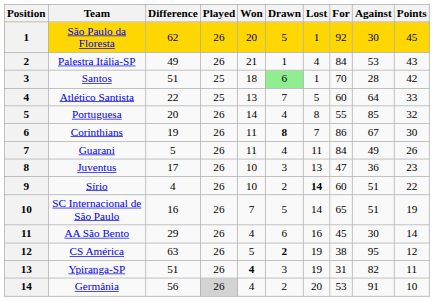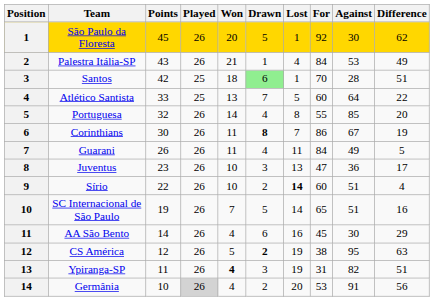 <table class="wikitable" style="text-align:center">
 <tr>
 <th>Position</th>
 <th>Team</th>
-<th>Difference</th>
+<th>Points</th>
 <th>Played</th>
 <th>Won</th>
 <th>Drawn</th>
 <th>Lost</th>
 <th>For</th>
 <th>Against</th>
-<th>Points</th>
+<th>Difference</th>
 </tr>
 <tr style="background: gold;">
 <th>1</th>
 <td><a href='#'>São Paulo da Floresta</a></td>
-<td>62</td>
+<td>45</td>
 <td>26</td>
 <td>20</td>
 <td>5</td>
 <td>1</td>
 <td>92</td>
 <td>30</td>
-<td>45</td>
+<td>62</td>
 </tr>
 <tr>
 <th>2</th>
 <td><a href='#'>Palestra Itália-SP</a></td>
-<td>49</td>
+<td>43</td>
 <td>26</td>
 <td>21</td>
 <td>1</td>
 <td>4</td>
 <td>84</td>
 <td>53</td>
-<td>43</td>
+<td>49</td>
 </tr>
 <tr>
 <th>3</th>
 <td><a href='#'>Santos</a></td>
-<td>51</td>
+<td>42</td>
 <td>25</td>
 <td>18</td>
 <td style="background: lightgreen;">6</td>
 <td>1</td>
 <td>70</td>
 <td>28</td>
-<td>42</td>
+<td>51</td>
 </tr>
 <tr>
 <th>4</th>
 <td><a href='#'>Atlético Santista</a></td>
-<td>22</td>
+<td>33</td>
 <td>25</td>
 <td>13</td>
 <td>7</td>
 <td>5</td>
 <td>60</td>
 <td>64</td>
-<td>33</td>
+<td>22</td>
 </tr>
 <tr>
 <th>5</th>
 <td><a href='#'>Portuguesa</a></td>
-<td>20</td>
+<td>32</td>
 <td>26</td>
 <td>14</td>
 <td>4</td>
 <td>8</td>
 <td>55</td>
 <td>85</td>
-<td>32</td>
+<td>20</td>
 </tr>
 <tr>
 <th>6</th>
 <td><a href='#'>Corinthians</a></td>
-<td>19</td>
+<td>30</td>
 <td>26</td>
 <td>11</td>
 <td><strong>8</strong></td>
 <td>7</td>
 <td>86</td>
 <td>67</td>
-<td>30</td>
+<td>19</td>
 </tr>
 <tr>
 <th>7</th>
 <td><a href='#'>Guarani</a></td>
-<td>5</td>
+<td>26</td>
 <td>26</td>
 <td>11</td>
 <td>4</td>
 <td>11</td>
 <td>84</td>
 <td>49</td>
-<td>26</td>
+<td>5</td>
 </tr>
 <tr>
 <th>8</th>
 <td><a href='#'>Juventus</a></td>
-<td>17</td>
+<td>23</td>
 <td>26</td>
 <td>10</td>
 <td>3</td>
 <td>13</td>
 <td>47</td>
 <td>36</td>
-<td>23</td>
+<td>17</td>
 </tr>
 <tr>
 <th>9</th>
 <td><a href='#'>Sírio</a></td>
-<td>4</td>
+<td>22</td>
 <td>26</td>
 <td>10</td>
 <td>2</td>
 <td><strong>14</strong></td>
 <td>60</td>
 <td>51</td>
-<td>22</td>
+<td>4</td>
 </tr>
 <tr>
 <th>10</th>
 <td><a href='#'>SC Internacional de São Paulo</a></td>
-<td>16</td>
+<td>19</td>
 <td>26</td>
 <td>7</td>
 <td>5</td>
 <td>14</td>
 <td>65</td>
 <td>51</td>
-<td>19</td>
+<td>16</td>
 </tr>
 <tr>
 <th>11</th>
 <td><a href='#'>AA São Bento</a></td>
-<td>29</td>
+<td>14</td>
 <td>26</td>
 <td>4</td>
 <td>6</td>
 <td>16</td>
 <td>45</td>
 <td>30</td>
-<td>14</td>
+<td>29</td>
 </tr>
 <tr>
 <th>12</th>
 <td><a href='#'>CS América</a></td>
-<td>63</td>
+<td>12</td>
 <td>26</td>
 <td>5</td>
 <td><strong>2</strong></td>
 <td>19</td>
 <td>38</td>
 <td>95</td>
-<td>12</td>
+<td>63</td>
 </tr>
 <tr>
 <th>13</th>
 <td><a href='#'>Ypiranga-SP</a></td>
-<td>51</td>
+<td>11</td>
 <td>26</td>
 <td><strong>4</strong></td>
 <td>3</td>
 <td>19</td>
 <td>31</td>
 <td>82</td>
-<td>11</td>
+<td>51</td>
 </tr>
 <tr>
 <th>14</th>
 <td><a href='#'>Germânia</a></td>
-<td>56</td>
+<td>10</td>
 <td style="background: lightgrey;">26</td>
 <td>4</td>
 <td>2</td>
 <td>20</td>
 <td>53</td>
 <td>91</td>
-<td>10</td>
+<td>56</td>
 </tr>
 </table>
